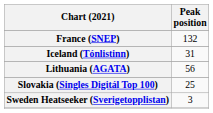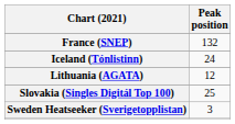 <table class="wikitable sortable plainrowheaders" style="text-align:center">
 <tr>
 <th scope="col">Chart (2021)</th>
 <th scope="col">Peak<br>position</th>
 </tr>
 <tr>
 </tr>
 <tr>
 </tr>
 <tr>
 </tr>
 <tr>
 </tr>
 <tr>
 <th scope="row">France (<a href='#'>SNEP</a>)</th>
 <td>132</td>
 </tr>
 <tr>
 </tr>
 <tr>
 </tr>
 <tr>
 <th scope="row">Iceland (<a href='#'>Tónlistinn</a>)</th>
-<td>31</td>
+<td>24</td>
 </tr>
 <tr>
 </tr>
 <tr>
 <th scope="row">Lithuania (<a href='#'>AGATA</a>)</th>
-<td>56</td>
+<td>12</td>
 </tr>
 <tr>
 </tr>
 <tr>
 </tr>
 <tr>
 </tr>
 <tr>
 <th scope="row">Slovakia (<a href='#'>Singles Digitál Top 100</a>)</th>
 <td>25</td>
 </tr>
 <tr>
 <th scope="row">Sweden Heatseeker (<a href='#'>Sverigetopplistan</a>)</th>
 <td>3</td>
 </tr>
 <tr>
 </tr>
 <tr>
 </tr>
 <tr>
 </tr>
 <tr>
 </tr>
 <tr>
 </tr>
 <tr>
 </tr>
 </table>
